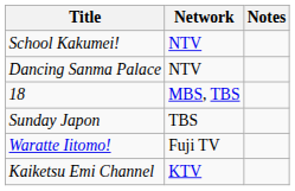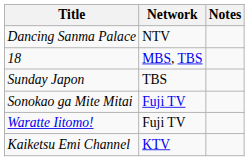 <table class="wikitable">
 <tr>
 <th>Title</th>
 <th>Network</th>
 <th>Notes</th>
-</tr>
-<tr>
-<td><em>School Kakumei!</em></td>
-<td><a href='#'>NTV</a></td>
-<td></td>
 </tr>
 <tr>
 <td><em>Dancing Sanma Palace</em></td>
 <td>NTV</td>
 <td></td>
 </tr>
 <tr>
 <td><em>18</em></td>
 <td><a href='#'>MBS</a>, <a href='#'>TBS</a></td>
 <td></td>
 </tr>
 <tr>
 <td><em>Sunday Japon</em></td>
 <td>TBS</td>
 <td></td>
 </tr>
 <tr>
+<td><em>Sonokao ga Mite Mitai</em></td>
+<td><a href='#'>Fuji TV</a></td>
+<td></td>
+</tr>
+<tr>
 <td><em><a href='#'>Waratte Iitomo!</a></em></td>
 <td>Fuji TV</td>
 <td></td>
 </tr>
 <tr>
 <td><em>Kaiketsu Emi Channel</em></td>
 <td><a href='#'>KTV</a></td>
 <td></td>
 </tr>
 </table>
